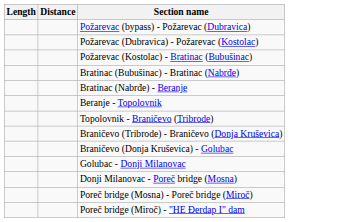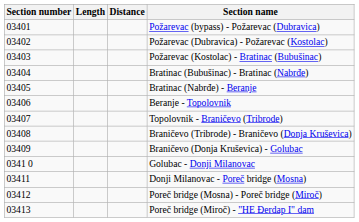 <table class="wikitable">
 <tr>
+<th>Section number</th>
 <th>Length</th>
 <th>Distance</th>
 <th>Section name</th>
 </tr>
 <tr>
+<td>03401</td>
 <td></td>
 <td></td>
 <td><a href='#'>Požarevac</a> (bypass) - Požarevac (<a href='#'>Dubravica</a>)</td>
 </tr>
 <tr>
+<td>03402</td>
 <td></td>
 <td></td>
 <td>Požarevac (Dubravica) - Požarevac (<a href='#'>Kostolac</a>)</td>
 </tr>
 <tr>
+<td>03403</td>
 <td></td>
 <td></td>
 <td>Požarevac (Kostolac) - <a href='#'>Bratinac</a> (<a href='#'>Bubušinac</a>)</td>
 </tr>
 <tr>
+<td>03404</td>
 <td></td>
 <td></td>
 <td>Bratinac (Bubušinac) - Bratinac (<a href='#'>Nabrđe</a>)</td>
 </tr>
 <tr>
+<td>03405</td>
 <td></td>
 <td></td>
 <td>Bratinac (Nabrđe) - <a href='#'>Beranje</a></td>
 </tr>
 <tr>
+<td>03406</td>
 <td></td>
 <td></td>
 <td>Beranje - <a href='#'>Topolovnik</a></td>
 </tr>
 <tr>
+<td>03407</td>
 <td></td>
 <td></td>
 <td>Topolovnik - <a href='#'>Braničevo</a> (<a href='#'>Tribrode</a>)</td>
 </tr>
 <tr>
+<td>03408</td>
 <td></td>
 <td></td>
 <td>Braničevo (Tribrode) - Braničevo (<a href='#'>Donja Kruševica</a>)</td>
 </tr>
 <tr>
+<td>03409</td>
 <td></td>
 <td></td>
 <td>Braničevo (Donja Kruševica) - <a href='#'>Golubac</a></td>
 </tr>
 <tr>
+<td>0341 0</td>
 <td></td>
 <td></td>
 <td>Golubac - <a href='#'>Donji Milanovac</a></td>
 </tr>
 <tr>
+<td>03411</td>
 <td></td>
 <td></td>
 <td>Donji Milanovac - <a href='#'>Poreč</a> bridge (<a href='#'>Mosna</a>)</td>
 </tr>
 <tr>
+<td>03412</td>
 <td></td>
 <td></td>
 <td>Poreč bridge (Mosna) - Poreč bridge (<a href='#'>Miroč</a>)</td>
 </tr>
 <tr>
+<td>03413</td>
 <td></td>
 <td></td>
 <td>Poreč bridge (Miroč) - <a href='#'>"HE Đerdap I" dam</a></td>
 </tr>
 </table>
